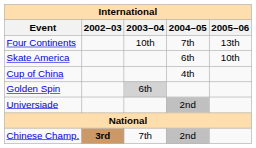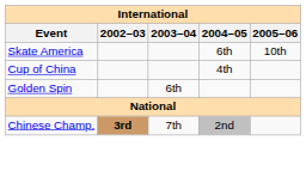 <table class="wikitable" style="text-align:center">
 <tr>
 <th style="background-color: #ffdead; " colspan=5 align=center>International</th>
 </tr>
 <tr>
 <th>Event</th>
 <th>2002–03</th>
 <th>2003–04</th>
 <th>2004–05</th>
 <th>2005–06</th>
-</tr>
-<tr>
-<td align=left><a href='#'>Four Continents</a></td>
-<td></td>
-<td>10th</td>
-<td>7th</td>
-<td>13th</td>
 </tr>
 <tr>
 <td align=left><a href='#'>Skate America</a></td>
 <td></td>
 <td></td>
 <td>6th</td>
 <td>10th</td>
 </tr>
 <tr>
 <td align=left><a href='#'>Cup of China</a></td>
 <td></td>
 <td></td>
 <td>4th</td>
 <td></td>
 </tr>
 <tr>
 <td align=left><a href='#'>Golden Spin</a></td>
 <td></td>
-<td style="background: lightgrey;">6th</td>
+<td>6th</td>
 <td></td>
-<td></td>
-</tr>
-<tr>
-<td align=left><a href='#'>Universiade</a></td>
-<td></td>
-<td></td>
-<td bgcolor=silver>2nd</td>
 <td></td>
 </tr>
 <tr>
 <th style="background-color: #ffdead; " colspan=5 align=center>National</th>
 </tr>
 <tr>
 <td align=left><a href='#'>Chinese Champ.</a></td>
 <td bgcolor=cc9966><strong>3rd</strong></td>
 <td>7th</td>
 <td bgcolor=silver>2nd</td>
 </tr>
 </table>
